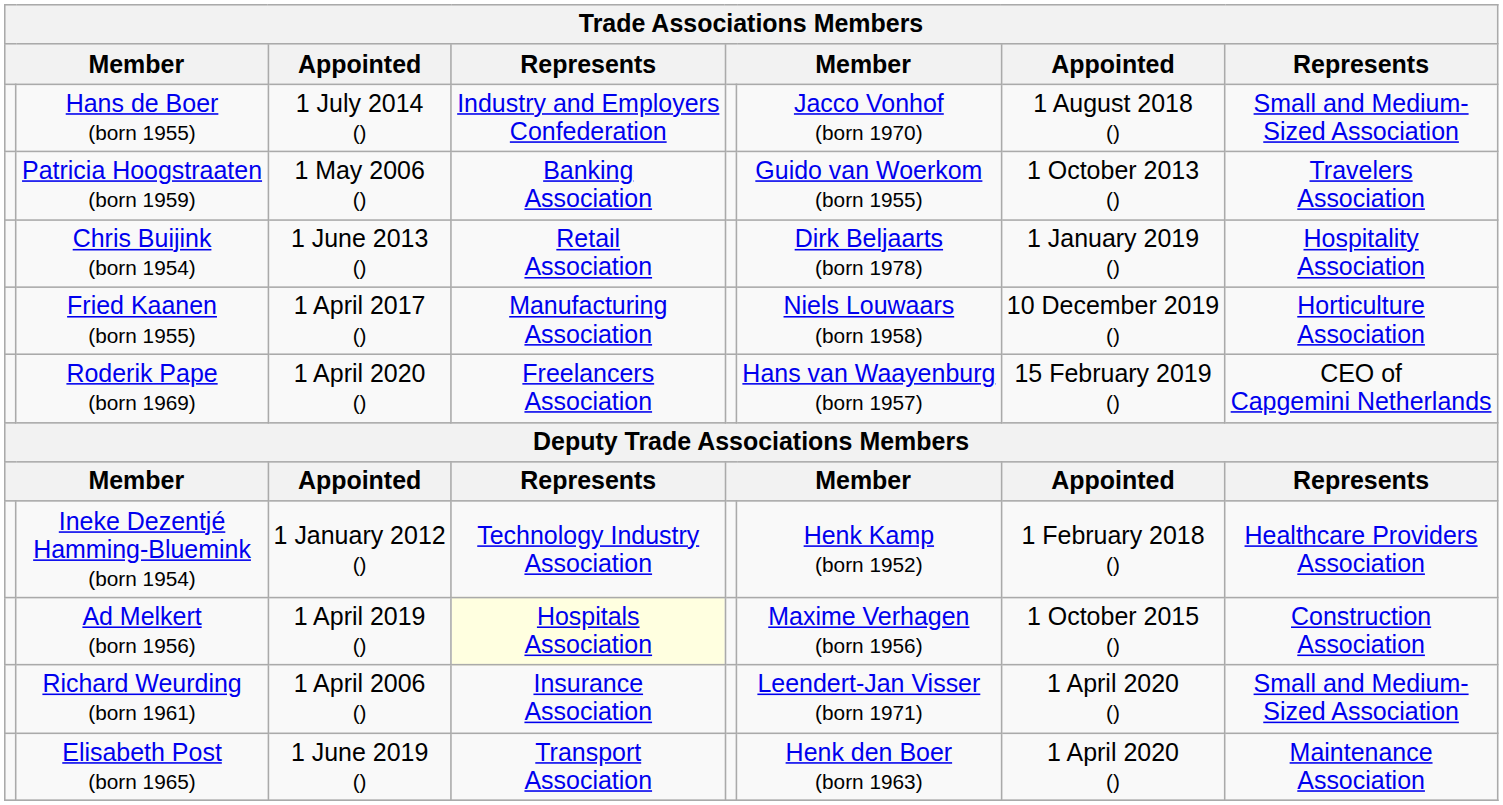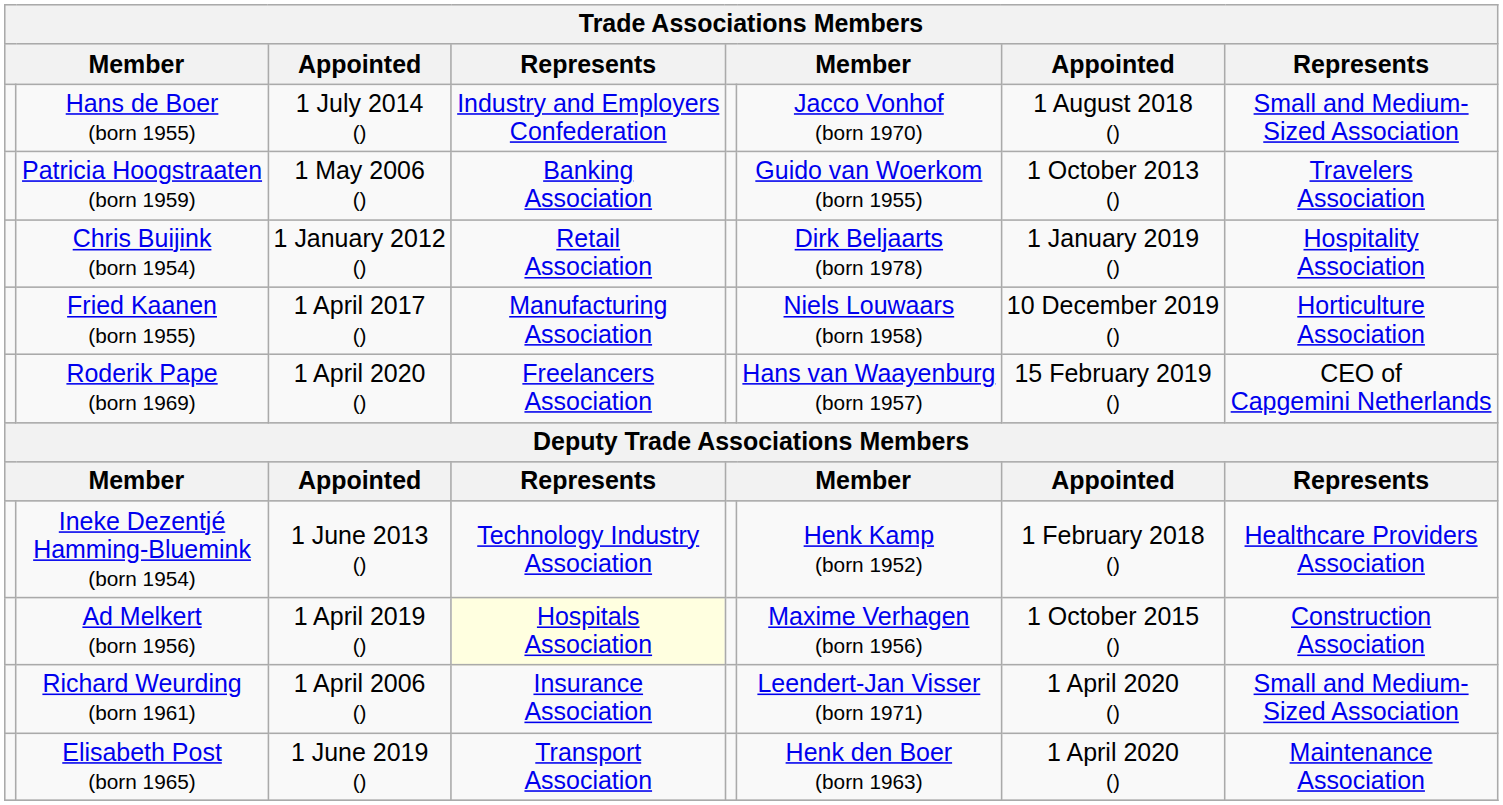 <table class="wikitable" style="text-align:center">
 <tr>
 <th colspan=12>Trade Associations Members</th>
 </tr>
 <tr>
 <th colspan=2>Member</th>
 <th>Appointed</th>
 <th>Represents</th>
 <th colspan=2>Member</th>
 <th>Appointed</th>
 <th>Represents</th>
 </tr>
 <tr>
 <td></td>
 <td><a href='#'>Hans de Boer</a> <br> <small>(born 1955)</small> <br> </td>
 <td>1 July 2014 <br> <small>()</small></td>
 <td><a href='#'>Industry and Employers <br> Confederation</a></td>
 <td></td>
 <td><a href='#'>Jacco Vonhof</a> <br> <small>(born 1970)</small></td>
 <td>1 August 2018 <br> <small>()</small></td>
 <td><a href='#'>Small and Medium-<br>Sized Association</a></td>
 </tr>
 <tr>
 <td></td>
 <td><a href='#'>Patricia Hoogstraaten</a> <br> <small>(born 1959)</small></td>
 <td>1 May 2006 <br> <small>()</small></td>
 <td><a href='#'>Banking <br> Association</a></td>
 <td></td>
 <td><a href='#'>Guido van Woerkom</a> <br> <small>(born 1955)</small></td>
 <td>1 October 2013 <br> <small>()</small></td>
 <td><a href='#'>Travelers <br> Association</a></td>
 </tr>
 <tr>
 <td></td>
 <td><a href='#'>Chris Buijink</a> <br> <small>(born 1954)</small></td>
-<td>1 June 2013 <br> <small>()</small></td>
+<td>1 January 2012 <br> <small>()</small></td>
 <td><a href='#'>Retail <br> Association</a></td>
 <td></td>
 <td><a href='#'>Dirk Beljaarts</a> <br> <small>(born 1978)</small></td>
 <td>1 January 2019 <br> <small>()</small></td>
 <td><a href='#'>Hospitality <br> Association</a></td>
 </tr>
 <tr>
 <td></td>
 <td><a href='#'>Fried Kaanen</a> <br> <small>(born 1955)</small></td>
 <td>1 April 2017 <br> <small>()</small></td>
 <td><a href='#'>Manufacturing <br> Association</a></td>
 <td></td>
 <td><a href='#'>Niels Louwaars</a> <br> <small>(born 1958)</small></td>
 <td>10 December 2019 <br> <small>()</small></td>
 <td><a href='#'>Horticulture <br> Association</a></td>
 </tr>
 <tr>
 <td></td>
 <td><a href='#'>Roderik Pape</a> <br> <small>(born 1969)</small></td>
 <td>1 April 2020 <br> <small>()</small></td>
 <td><a href='#'>Freelancers <br> Association</a></td>
 <td></td>
 <td><a href='#'>Hans van Waayenburg</a> <br> <small>(born 1957)</small></td>
 <td>15 February 2019 <br> <small>()</small></td>
 <td>CEO of <br> <a href='#'>Capgemini Netherlands</a></td>
 </tr>
 <tr>
 <th colspan=12>Deputy Trade Associations Members</th>
 </tr>
 <tr>
 <th colspan=2>Member</th>
 <th>Appointed</th>
 <th>Represents</th>
 <th colspan=2>Member</th>
 <th>Appointed</th>
 <th>Represents</th>
 </tr>
 <tr>
 <td></td>
 <td><a href='#'>Ineke Dezentjé <br> Hamming-Bluemink</a> <br> <small>(born 1954)</small></td>
-<td>1 January 2012 <br> <small>()</small></td>
+<td>1 June 2013 <br> <small>()</small></td>
 <td><a href='#'>Technology Industry <br> Association</a></td>
 <td></td>
 <td><a href='#'>Henk Kamp</a> <br> <small>(born 1952)</small></td>
 <td>1 February 2018 <br> <small>()</small></td>
 <td><a href='#'>Healthcare Providers <br> Association</a></td>
 </tr>
 <tr>
 <td></td>
 <td><a href='#'>Ad Melkert</a> <br> <small>(born 1956)</small></td>
 <td>1 April 2019 <br> <small>()</small></td>
 <td style="background: lightyellow;"><a href='#'>Hospitals <br> Association</a></td>
 <td></td>
 <td><a href='#'>Maxime Verhagen</a> <br> <small>(born 1956)</small></td>
 <td>1 October 2015 <br> <small>()</small></td>
 <td><a href='#'>Construction <br> Association</a></td>
 </tr>
 <tr>
 <td></td>
 <td><a href='#'>Richard Weurding</a> <br> <small>(born 1961)</small></td>
 <td>1 April 2006 <br> <small>()</small></td>
 <td><a href='#'>Insurance <br> Association</a></td>
 <td></td>
 <td><a href='#'>Leendert-Jan Visser</a> <br> <small>(born 1971)</small></td>
 <td>1 April 2020 <br> <small>()</small></td>
 <td><a href='#'>Small and Medium-<br>Sized Association</a></td>
 </tr>
 <tr>
 <td></td>
 <td><a href='#'>Elisabeth Post</a> <br> <small>(born 1965)</small></td>
 <td>1 June 2019 <br> <small>()</small></td>
 <td><a href='#'>Transport <br> Association</a></td>
 <td></td>
 <td><a href='#'>Henk den Boer</a> <br> <small>(born 1963)</small></td>
 <td>1 April 2020 <br> <small>()</small></td>
 <td><a href='#'>Maintenance <br> Association</a></td>
 </tr>
 <tr>
 </tr>
 </table>
